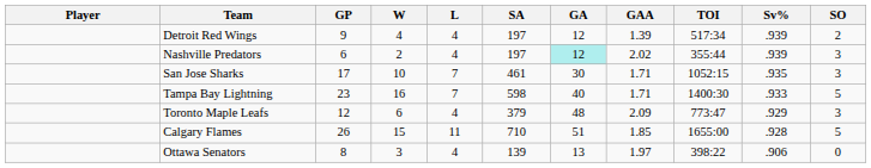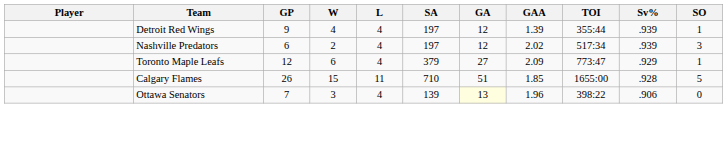 <table class="wikitable sortable">
 <tr>
 <th style="width:12em">Player</th>
 <th style="width:12em">Team</th>
 <th style="width:4em">GP</th>
 <th style="width:4em">W</th>
 <th style="width:4em">L</th>
 <th style="width:5em">SA</th>
 <th style="width:4em">GA</th>
 <th style="width:5em">GAA</th>
 <th style="width:5em">TOI</th>
 <th style="width:5em">Sv%</th>
 <th style="width:4em">SO</th>
 </tr>
 <tr align="center">
 <td align="left"></td>
 <td align="left">Detroit Red Wings</td>
 <td>9</td>
 <td>4</td>
 <td>4</td>
 <td>197</td>
 <td>12</td>
 <td>1.39</td>
-<td>517:34</td>
+<td>355:44</td>
 <td>.939</td>
-<td>2</td>
+<td>1</td>
 </tr>
 <tr align="center">
 <td align="left"></td>
 <td align="left">Nashville Predators</td>
 <td>6</td>
 <td>2</td>
 <td>4</td>
 <td>197</td>
-<td style="background: paleturquoise;">12</td>
+<td>12</td>
 <td>2.02</td>
-<td>355:44</td>
+<td>517:34</td>
 <td>.939</td>
 <td>3</td>
-</tr>
-<tr align="center">
-<td align="left"></td>
-<td align="left">San Jose Sharks</td>
-<td>17</td>
-<td>10</td>
-<td>7</td>
-<td>461</td>
-<td>30</td>
-<td>1.71</td>
-<td>1052:15</td>
-<td>.935</td>
-<td>3</td>
-</tr>
-<tr align="center">
-<td align="left"></td>
-<td align="left">Tampa Bay Lightning</td>
-<td>23</td>
-<td>16</td>
-<td>7</td>
-<td>598</td>
-<td>40</td>
-<td>1.71</td>
-<td>1400:30</td>
-<td>.933</td>
-<td>5</td>
 </tr>
 <tr align="center">
 <td align="left"></td>
 <td align="left">Toronto Maple Leafs</td>
 <td>12</td>
 <td>6</td>
 <td>4</td>
 <td>379</td>
-<td>48</td>
+<td>27</td>
 <td>2.09</td>
 <td>773:47</td>
 <td>.929</td>
-<td>3</td>
+<td>1</td>
 </tr>
 <tr align="center">
 <td align="left"></td>
 <td align="left">Calgary Flames</td>
 <td>26</td>
 <td>15</td>
 <td>11</td>
 <td>710</td>
 <td>51</td>
 <td>1.85</td>
 <td>1655:00</td>
 <td>.928</td>
 <td>5</td>
 </tr>
 <tr align="center">
 <td align="left"></td>
 <td align="left">Ottawa Senators</td>
-<td>8</td>
+<td>7</td>
 <td>3</td>
 <td>4</td>
 <td>139</td>
-<td>13</td>
-<td>1.97</td>
+<td style="background: lightyellow;">13</td>
+<td>1.96</td>
 <td>398:22</td>
 <td>.906</td>
 <td>0</td>
 </tr>
 </table>
